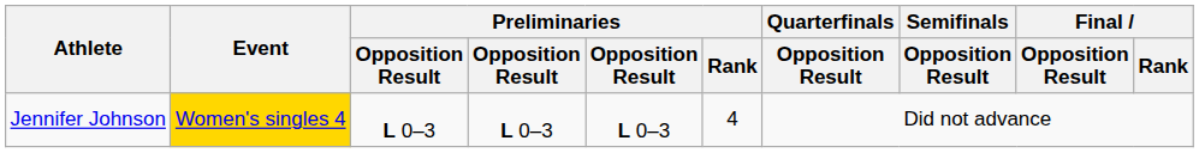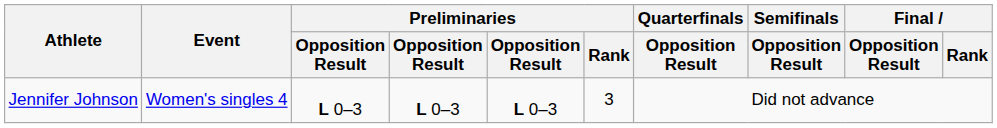 <table class=wikitable style="font-size:90%">
 <tr>
 <th rowspan="2">Athlete</th>
 <th rowspan="2">Event</th>
 <th colspan="4">Preliminaries</th>
 <th>Quarterfinals</th>
 <th>Semifinals</th>
 <th colspan="2">Final / </th>
 </tr>
 <tr>
 <th>Opposition<br>Result</th>
 <th>Opposition<br>Result</th>
 <th>Opposition<br>Result</th>
 <th>Rank</th>
 <th>Opposition<br>Result</th>
 <th>Opposition<br>Result</th>
 <th>Opposition<br>Result</th>
 <th>Rank</th>
 </tr>
 <tr>
 <td><a href='#'>Jennifer Johnson</a></td>
-<td style="background: gold;"><a href='#'>Women's singles 4</a></td>
+<td><a href='#'>Women's singles 4</a></td>
 <td align="center"><br><strong>L</strong> 0–3</td>
 <td align="center"><br><strong>L</strong> 0–3</td>
 <td align="center"><br><strong>L</strong> 0–3</td>
-<td align="center">4</td>
+<td align="center">3</td>
 <td align="center" colspan="4">Did not advance</td>
 </tr>
 </table>
